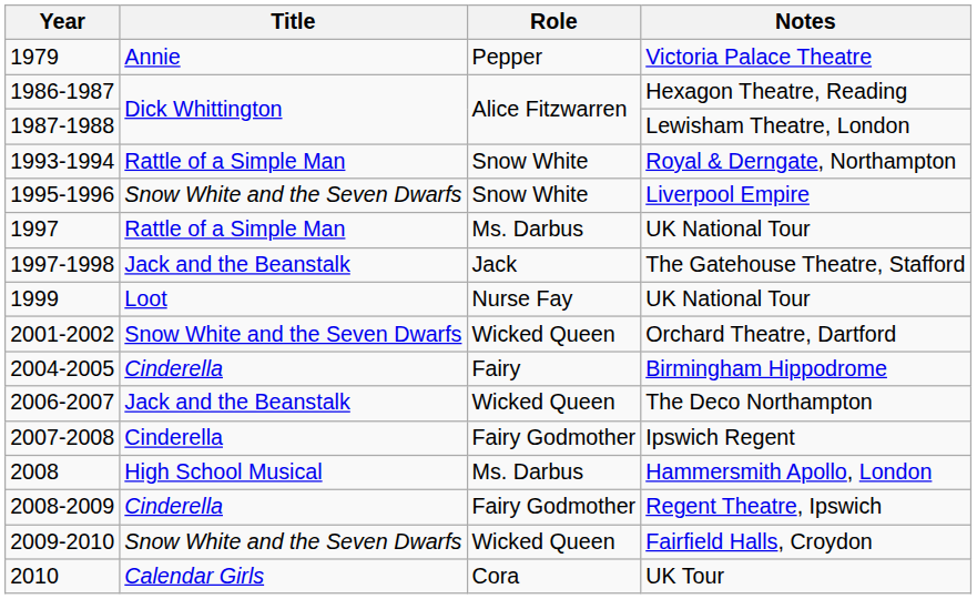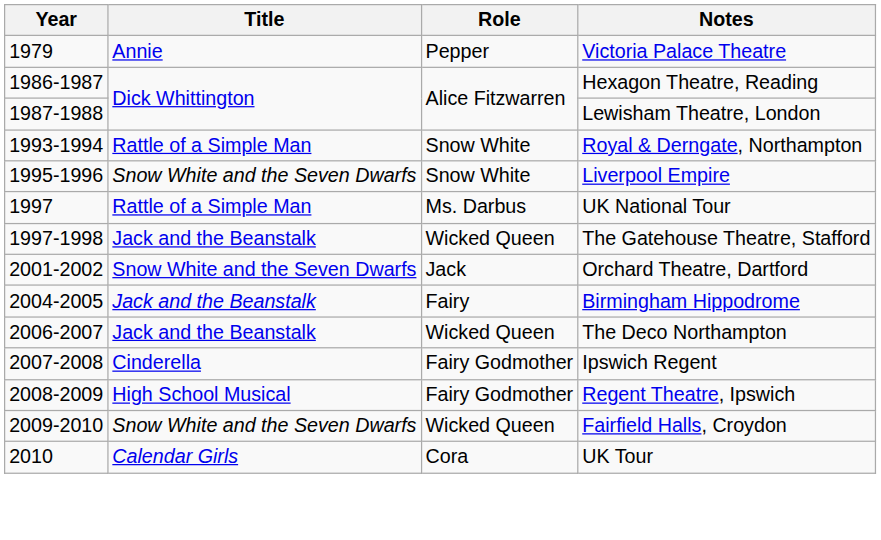 <table class="wikitable sortable">
 <tr>
 <th>Year</th>
 <th>Title</th>
 <th>Role</th>
 <th class="unsortable">Notes</th>
 </tr>
 <tr>
 <td>1979</td>
 <td><a href='#'>Annie</a></td>
 <td>Pepper</td>
 <td><a href='#'>Victoria Palace Theatre</a></td>
 </tr>
 <tr>
 <td>1986-1987</td>
 <td Rowspan=2><a href='#'>Dick Whittington</a></td>
 <td Rowspan=2>Alice Fitzwarren</td>
 <td>Hexagon Theatre, Reading</td>
 </tr>
 <tr>
 <td>1987-1988</td>
 <td>Lewisham Theatre, London</td>
 </tr>
 <tr>
 <td>1993-1994</td>
 <td><a href='#'>Rattle of a Simple Man</a></td>
 <td>Snow White</td>
 <td><a href='#'>Royal & Derngate</a>, Northampton</td>
 </tr>
 <tr>
 <td>1995-1996</td>
 <td><em>Snow White and the Seven Dwarfs</em></td>
 <td>Snow White</td>
 <td><a href='#'>Liverpool Empire</a></td>
 </tr>
 <tr>
 <td>1997</td>
 <td><a href='#'>Rattle of a Simple Man</a></td>
 <td>Ms. Darbus</td>
 <td>UK National Tour</td>
 </tr>
 <tr>
 <td>1997-1998</td>
 <td><a href='#'>Jack and the Beanstalk</a></td>
-<td>Jack</td>
+<td>Wicked Queen</td>
 <td>The Gatehouse Theatre, Stafford</td>
-</tr>
-<tr>
-<td>1999</td>
-<td><a href='#'>Loot</a></td>
-<td>Nurse Fay</td>
-<td>UK National Tour</td>
 </tr>
 <tr>
 <td>2001-2002</td>
 <td><a href='#'>Snow White and the Seven Dwarfs</a></td>
-<td>Wicked Queen</td>
+<td>Jack</td>
 <td>Orchard Theatre, Dartford</td>
 </tr>
 <tr>
 <td>2004-2005</td>
-<td><em><a href='#'>Cinderella</a></em></td>
+<td><em><a href='#'>Jack and the Beanstalk</a></em></td>
 <td>Fairy</td>
 <td><a href='#'>Birmingham Hippodrome</a></td>
 </tr>
 <tr>
 <td>2006-2007</td>
 <td><a href='#'>Jack and the Beanstalk</a></td>
 <td>Wicked Queen</td>
 <td>The Deco Northampton</td>
 </tr>
 <tr>
 <td>2007-2008</td>
 <td><a href='#'>Cinderella</a></td>
 <td>Fairy Godmother</td>
 <td>Ipswich Regent</td>
 </tr>
 <tr>
-<td>2008</td>
+<td>2008-2009</td>
 <td><a href='#'>High School Musical</a></td>
-<td>Ms. Darbus</td>
-<td><a href='#'>Hammersmith Apollo</a>, <a href='#'>London</a></td>
-</tr>
-<tr>
-<td>2008-2009</td>
-<td><em><a href='#'>Cinderella</a></em></td>
 <td>Fairy Godmother</td>
 <td><a href='#'>Regent Theatre</a>, Ipswich</td>
 </tr>
 <tr>
 <td>2009-2010</td>
 <td><em>Snow White and the Seven Dwarfs</em></td>
 <td>Wicked Queen</td>
 <td><a href='#'>Fairfield Halls</a>, Croydon</td>
 </tr>
 <tr>
 <td>2010</td>
 <td><em><a href='#'>Calendar Girls</a></em></td>
 <td>Cora</td>
 <td>UK Tour</td>
 </tr>
 </table>
